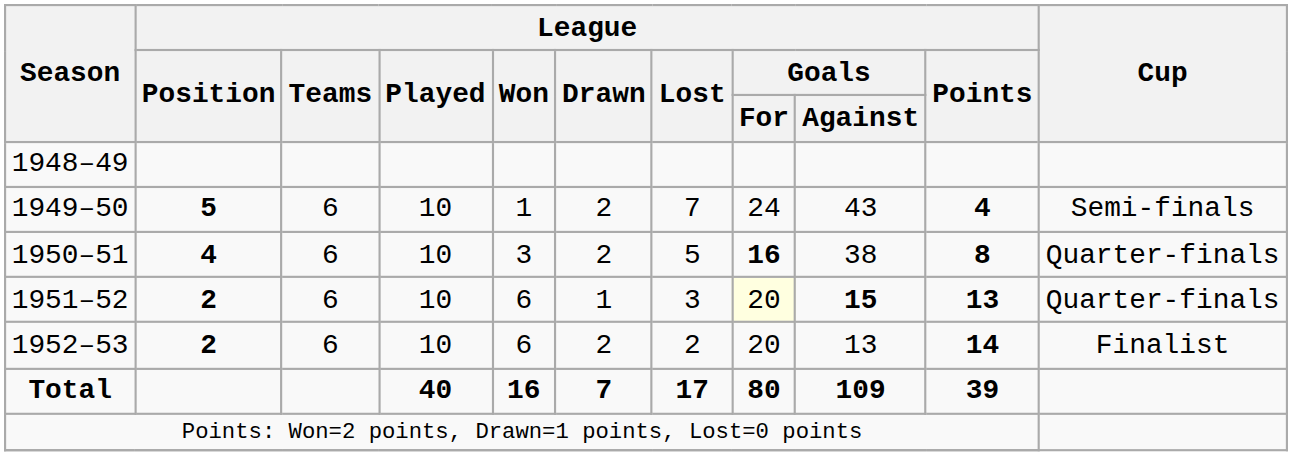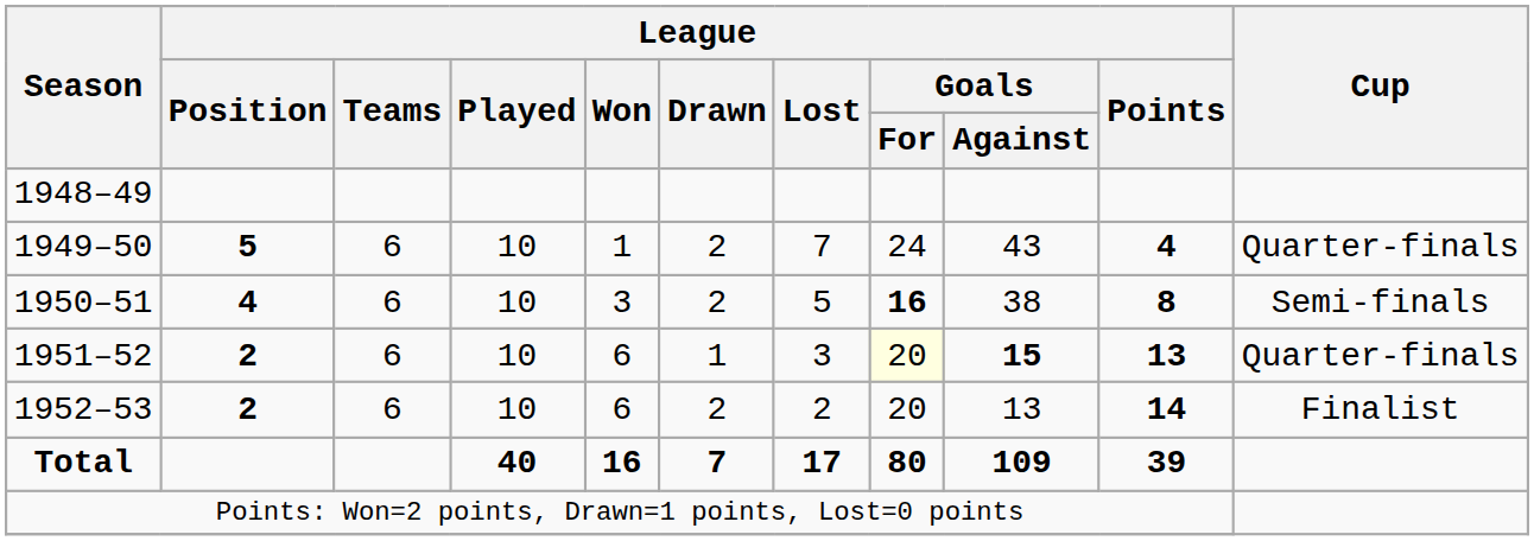 <table class="wikitable" style="text-align: center">
 <tr>
 <th rowspan=3>Season</th>
 <th colspan=9>League</th>
 <th rowspan=3>Cup</th>
 </tr>
 <tr>
 <th rowspan=2>Position</th>
 <th rowspan=2>Teams</th>
 <th rowspan=2>Played</th>
 <th rowspan=2>Won</th>
 <th rowspan=2>Drawn</th>
 <th rowspan=2>Lost</th>
 <th colspan=2>Goals</th>
 <th rowspan=2>Points</th>
 </tr>
 <tr>
 <th>For</th>
 <th>Against</th>
 </tr>
 <tr>
 <td style="text-align: center;">1948–49</td>
 <td style="text-align: center;"></td>
 <td style="text-align: center;"></td>
 <td style="text-align: center;"></td>
 <td style="text-align: center;"></td>
 <td style="text-align: center;"></td>
 <td style="text-align: center;"></td>
 <td style="text-align: center;"></td>
 <td style="text-align: center;"></td>
 <td style="text-align: center;"></td>
 <td style="text-align: center;"></td>
 </tr>
 <tr>
 <td style="text-align: center;">1949–50</td>
 <td style="text-align: center;"><strong>5</strong></td>
 <td style="text-align: center;">6</td>
 <td style="text-align: center;">10</td>
 <td style="text-align: center;">1</td>
 <td style="text-align: center;">2</td>
 <td style="text-align: center;">7</td>
 <td style="text-align: center;">24</td>
 <td style="text-align: center;">43</td>
 <td style="text-align: center;"><strong>4</strong></td>
-<td style="text-align: center;">Semi-finals</td>
+<td style="text-align: center;">Quarter-finals</td>
 </tr>
 <tr>
 <td style="text-align: center;">1950–51</td>
 <td style="text-align: center;"><strong>4</strong></td>
 <td style="text-align: center;">6</td>
 <td style="text-align: center;">10</td>
 <td style="text-align: center;">3</td>
 <td style="text-align: center;">2</td>
 <td style="text-align: center;">5</td>
 <td style="text-align: center;"><strong>16</strong></td>
 <td style="text-align: center;">38</td>
 <td style="text-align: center;"><strong>8</strong></td>
-<td style="text-align: center;">Quarter-finals</td>
+<td style="text-align: center;">Semi-finals</td>
 </tr>
 <tr>
 <td style="text-align: center;">1951–52</td>
 <td style="text-align: center;"><strong>2</strong></td>
 <td style="text-align: center;">6</td>
 <td style="text-align: center;">10</td>
 <td style="text-align: center;">6</td>
 <td style="text-align: center;">1</td>
 <td style="text-align: center;">3</td>
 <td style="background: lightyellow; text-align: center;">20</td>
 <td style="text-align: center;"><strong>15</strong></td>
 <td style="text-align: center;"><strong>13</strong></td>
 <td style="text-align: center;">Quarter-finals</td>
 </tr>
 <tr>
 <td style="text-align: center;">1952–53</td>
 <td style="text-align: center;"><strong>2</strong></td>
 <td style="text-align: center;">6</td>
 <td style="text-align: center;">10</td>
 <td style="text-align: center;">6</td>
 <td style="text-align: center;">2</td>
 <td style="text-align: center;">2</td>
 <td style="text-align: center;">20</td>
 <td style="text-align: center;">13</td>
 <td style="text-align: center;"><strong>14</strong></td>
 <td style="text-align: center;">Finalist</td>
 </tr>
 <tr>
 <td style="text-align: center;"><strong>Total</strong></td>
 <td style="text-align: center;"></td>
 <td style="text-align: center;"></td>
 <td style="text-align: center;"><strong>40</strong></td>
 <td style="text-align: center;"><strong>16</strong></td>
 <td style="text-align: center;"><strong>7</strong></td>
 <td style="text-align: center;"><strong>17</strong></td>
 <td style="text-align: center;"><strong>80</strong></td>
 <td style="text-align: center;"><strong>109</strong></td>
 <td style="text-align: center;"><strong>39</strong></td>
 <td style="text-align: center;"></td>
 </tr>
 <tr>
 <td colspan=10 style="font-size:80%">Points: Won=2 points, Drawn=1 points, Lost=0 points</td>
 </tr>
 <tr>
 </tr>
 </table>
